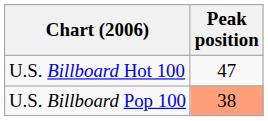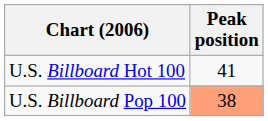 <table class="wikitable sortable">
 <tr>
 <th align="left">Chart (2006)</th>
 <th align="left">Peak<br>position</th>
 </tr>
 <tr>
 <td align="left">U.S. <a href='#'><em>Billboard</em> Hot 100</a></td>
-<td style="text-align:center;">47</td>
+<td style="text-align:center;">41</td>
 </tr>
 <tr>
 <td align="left">U.S. <em>Billboard</em> <a href='#'>Pop 100</a></td>
 <td style="background: lightsalmon; text-align:center;">38</td>
 </tr>
 </table>
